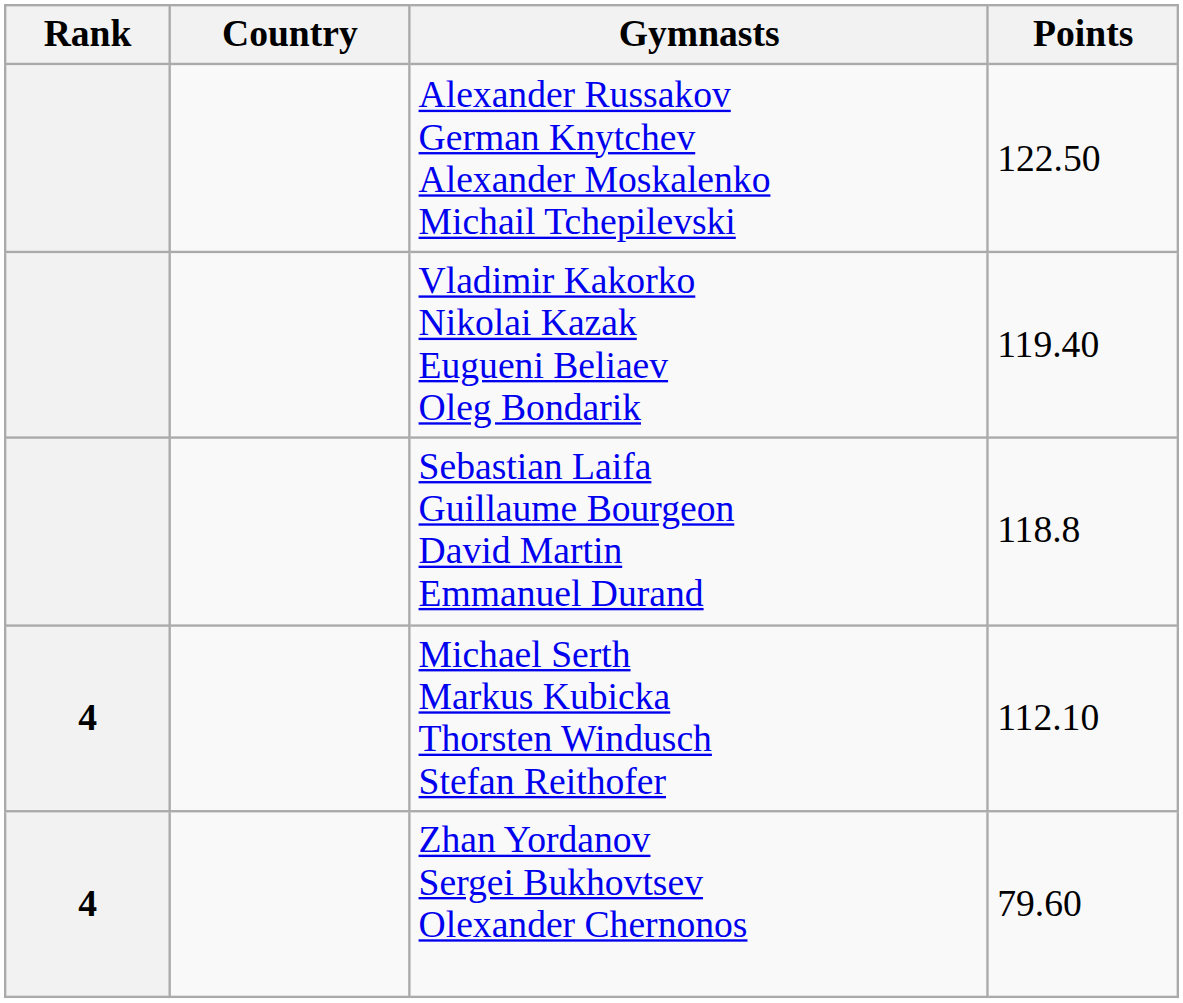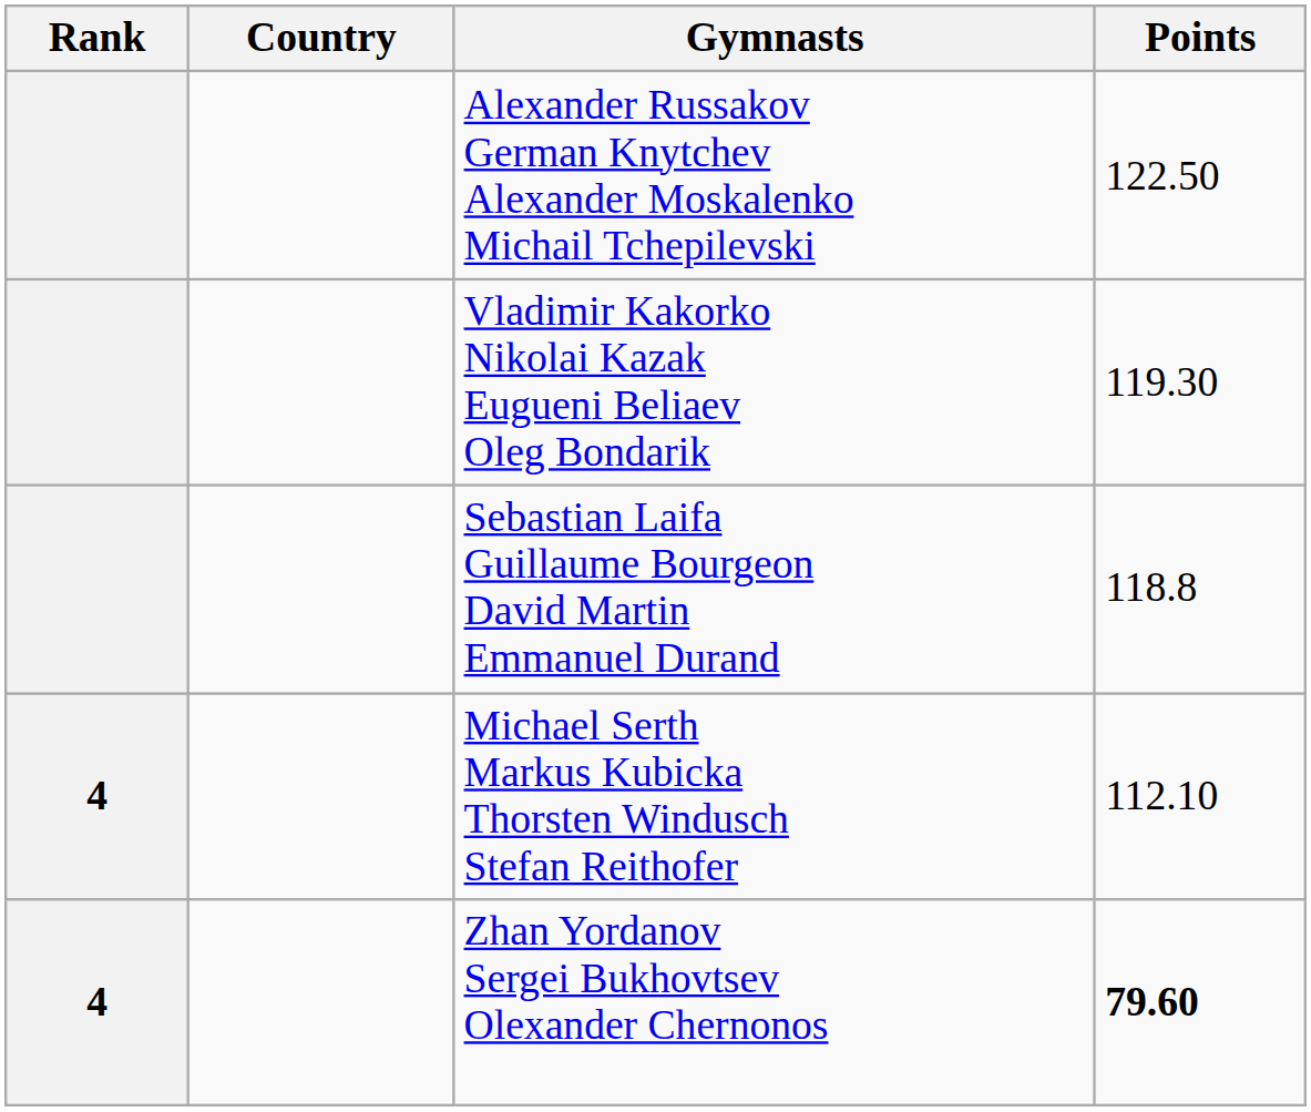 <table class="wikitable" width=500>
 <tr bgcolor="#efefef">
 <th>Rank</th>
 <th>Country</th>
 <th>Gymnasts</th>
 <th>Points</th>
 </tr>
 <tr>
 <th></th>
 <td></td>
 <td><a href='#'>Alexander Russakov</a> <br> <a href='#'>German Knytchev</a> <br> <a href='#'>Alexander Moskalenko</a><br> <a href='#'>Michail Tchepilevski</a></td>
 <td>122.50</td>
 </tr>
 <tr>
 <th></th>
 <td></td>
 <td><a href='#'>Vladimir Kakorko</a> <br> <a href='#'>Nikolai Kazak</a> <br> <a href='#'>Eugueni Beliaev</a> <br> <a href='#'>Oleg Bondarik</a></td>
-<td>119.40</td>
+<td>119.30</td>
 </tr>
 <tr>
 <th></th>
 <td></td>
 <td><a href='#'>Sebastian Laifa</a> <br> <a href='#'>Guillaume Bourgeon</a> <br> <a href='#'>David Martin</a> <br> <a href='#'>Emmanuel Durand</a></td>
 <td>118.8</td>
 </tr>
 <tr>
 <th>4</th>
 <td></td>
 <td><a href='#'>Michael Serth</a> <br> <a href='#'>Markus Kubicka</a> <br> <a href='#'>Thorsten Windusch</a> <br> <a href='#'>Stefan Reithofer</a></td>
 <td>112.10</td>
 </tr>
 <tr>
 <th>4</th>
 <td></td>
 <td><a href='#'>Zhan Yordanov</a> <br> <a href='#'>Sergei Bukhovtsev</a> <br> <a href='#'>Olexander Chernonos</a> <br>  </td>
-<td>79.60</td>
+<td><strong>79.60</strong></td>
 </tr>
 </table>
